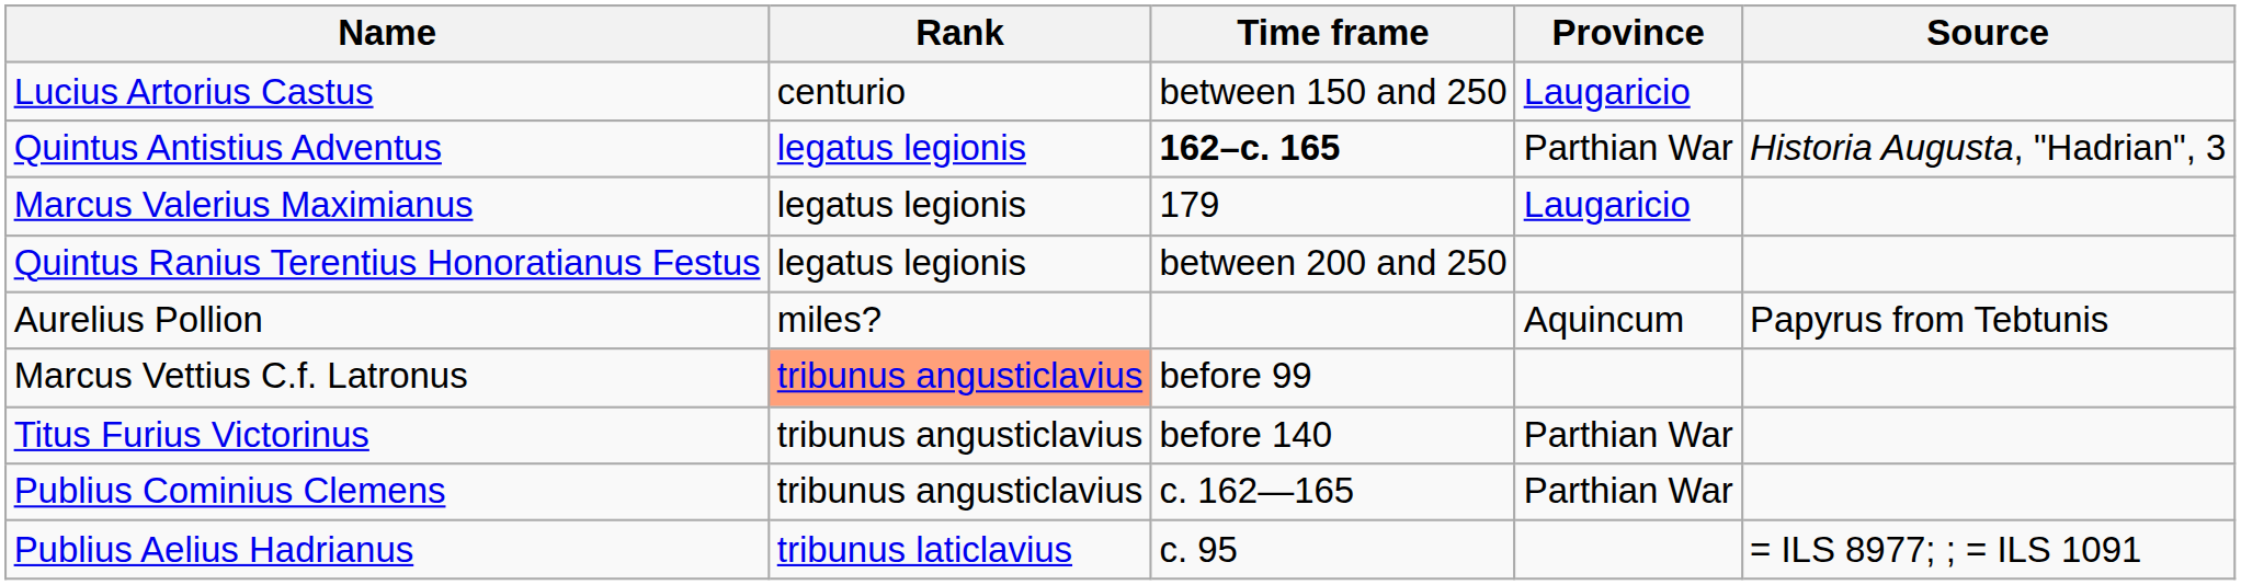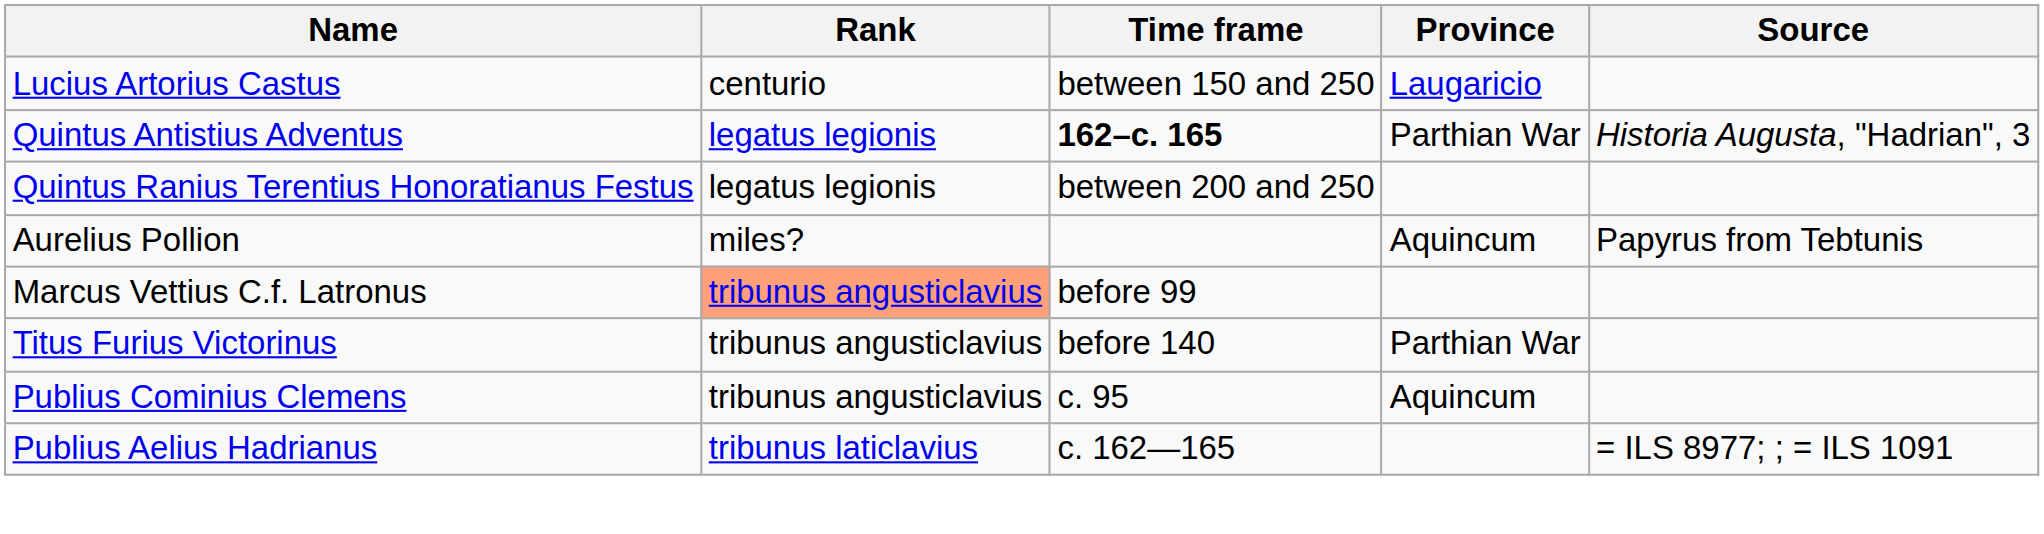 <table class="wikitable sortable">
 <tr style="vertical-align: top;">
 <th>Name</th>
 <th>Rank</th>
 <th>Time frame</th>
 <th>Province</th>
 <th>Source</th>
 </tr>
 <tr>
 <td><a href='#'>Lucius Artorius Castus</a></td>
 <td>centurio</td>
 <td>between 150 and 250</td>
 <td><a href='#'>Laugaricio</a></td>
 <td></td>
 </tr>
 <tr>
 <td><a href='#'>Quintus Antistius Adventus</a></td>
 <td><a href='#'>legatus legionis</a></td>
 <td><strong>162–c. 165</strong></td>
 <td>Parthian War</td>
 <td><em>Historia Augusta</em>, "Hadrian", 3</td>
-</tr>
-<tr>
-<td><a href='#'>Marcus Valerius Maximianus</a></td>
-<td>legatus legionis</td>
-<td>179</td>
-<td><a href='#'>Laugaricio</a></td>
-<td></td>
 </tr>
 <tr>
 <td><a href='#'>Quintus Ranius Terentius Honoratianus Festus</a></td>
 <td>legatus legionis</td>
 <td>between 200 and 250</td>
 <td></td>
 <td></td>
 </tr>
 <tr>
 <td>Aurelius Pollion</td>
 <td>miles?</td>
 <td></td>
 <td>Aquincum</td>
 <td>Papyrus from Tebtunis </td>
 </tr>
 <tr>
 <td>Marcus Vettius C.f. Latronus</td>
 <td style="background: lightsalmon;"><a href='#'>tribunus angusticlavius</a></td>
 <td>before 99</td>
 <td></td>
 <td></td>
 </tr>
 <tr>
 <td><a href='#'>Titus Furius Victorinus</a></td>
 <td>tribunus angusticlavius</td>
 <td>before 140</td>
 <td>Parthian War</td>
 <td></td>
 </tr>
 <tr>
 <td><a href='#'>Publius Cominius Clemens</a></td>
 <td>tribunus angusticlavius</td>
-<td>c. 162—165</td>
-<td>Parthian War</td>
+<td>c. 95</td>
+<td>Aquincum</td>
 <td></td>
 </tr>
 <tr>
 <td><a href='#'>Publius Aelius Hadrianus</a></td>
 <td><a href='#'>tribunus laticlavius</a></td>
-<td>c. 95</td>
+<td>c. 162—165</td>
 <td></td>
 <td> = ILS 8977; ;  = ILS 1091</td>
 </tr>
 </table>
